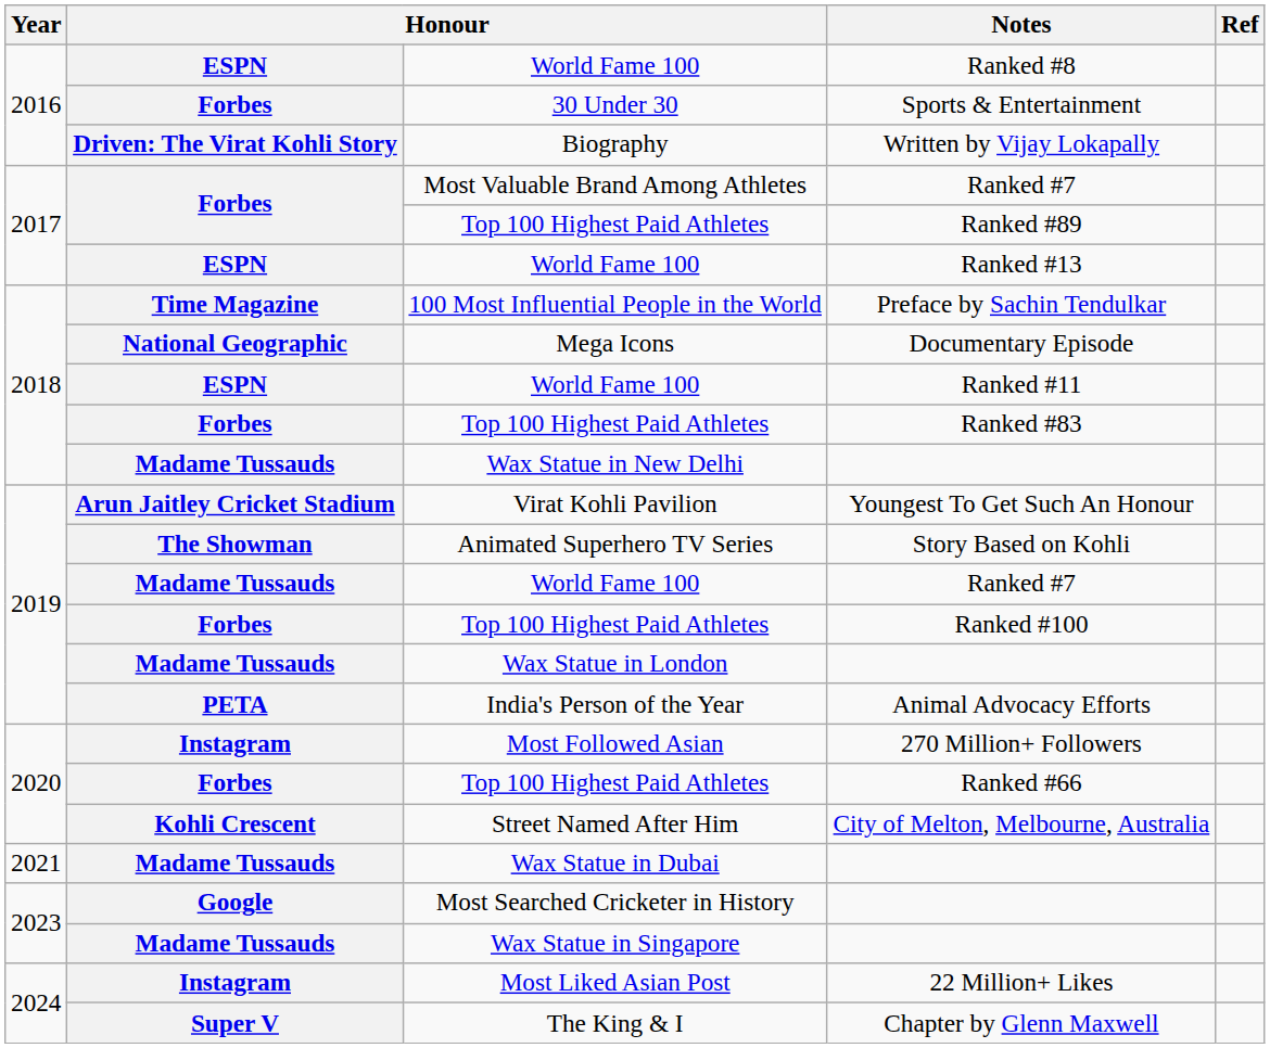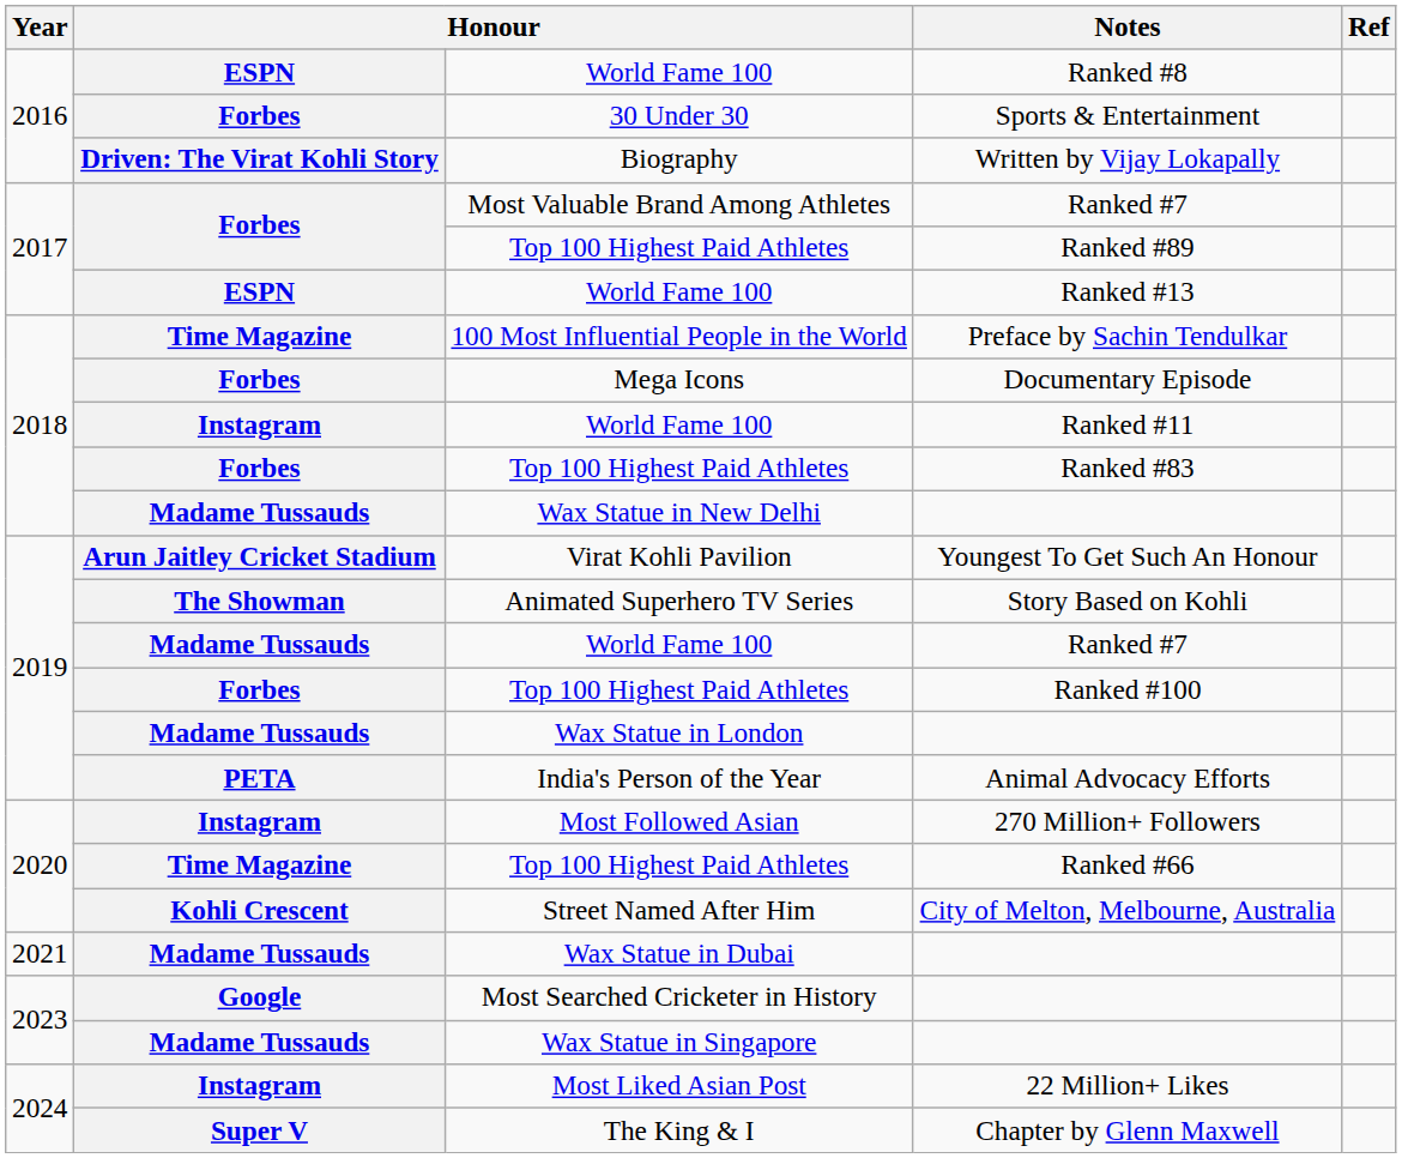 <table class="wikitable" style="text-align:center;">
 <tr>
 <th>Year</th>
 <th colspan=2>Honour</th>
 <th>Notes</th>
 <th>Ref</th>
 </tr>
 <tr>
 <td rowspan=3>2016</td>
 <th><a href='#'>ESPN</a></th>
 <td><a href='#'>World Fame 100</a></td>
 <td>Ranked #8</td>
 <td></td>
 </tr>
 <tr>
 <th><a href='#'>Forbes</a></th>
 <td><a href='#'>30 Under 30</a></td>
 <td>Sports & Entertainment</td>
 <td></td>
 </tr>
 <tr>
 <th><a href='#'>Driven: The Virat Kohli Story</a></th>
 <td>Biography</td>
 <td>Written by <a href='#'>Vijay Lokapally</a></td>
 <td></td>
 </tr>
 <tr>
 <td rowspan=3>2017</td>
 <th rowspan=2><a href='#'>Forbes</a></th>
 <td>Most Valuable Brand Among Athletes</td>
 <td>Ranked #7</td>
 <td></td>
 </tr>
 <tr>
 <td><a href='#'>Top 100 Highest Paid Athletes</a></td>
 <td>Ranked #89</td>
 <td></td>
 </tr>
 <tr>
 <th><a href='#'>ESPN</a></th>
 <td><a href='#'>World Fame 100</a></td>
 <td>Ranked #13</td>
 <td></td>
 </tr>
 <tr>
 <td rowspan=5>2018</td>
 <th><a href='#'>Time Magazine</a></th>
 <td><a href='#'>100 Most Influential People in the World</a></td>
 <td>Preface by <a href='#'>Sachin Tendulkar</a></td>
 <td></td>
 </tr>
 <tr>
-<th><a href='#'>National Geographic</a></th>
+<th><a href='#'>Forbes</a></th>
 <td>Mega Icons</td>
 <td>Documentary Episode</td>
 <td></td>
 </tr>
 <tr>
-<th><a href='#'>ESPN</a></th>
+<th><a href='#'>Instagram</a></th>
 <td><a href='#'>World Fame 100</a></td>
 <td>Ranked #11</td>
 <td></td>
 </tr>
 <tr>
 <th><a href='#'>Forbes</a></th>
 <td><a href='#'>Top 100 Highest Paid Athletes</a></td>
 <td>Ranked #83</td>
 <td></td>
 </tr>
 <tr>
 <th><a href='#'>Madame Tussauds</a></th>
 <td><a href='#'>Wax Statue in New Delhi</a></td>
 <td></td>
 <td></td>
 </tr>
 <tr>
 <td rowspan=6>2019</td>
 <th><a href='#'>Arun Jaitley Cricket Stadium</a></th>
 <td>Virat Kohli Pavilion</td>
 <td>Youngest To Get Such An Honour</td>
 <td></td>
 </tr>
 <tr>
 <th><a href='#'>The Showman</a></th>
 <td>Animated Superhero TV Series</td>
 <td>Story Based on Kohli</td>
 <td></td>
 </tr>
 <tr>
 <th><a href='#'>Madame Tussauds</a></th>
 <td><a href='#'>World Fame 100</a></td>
 <td>Ranked #7</td>
 <td></td>
 </tr>
 <tr>
 <th><a href='#'>Forbes</a></th>
 <td><a href='#'>Top 100 Highest Paid Athletes</a></td>
 <td>Ranked #100</td>
 <td></td>
 </tr>
 <tr>
 <th><a href='#'>Madame Tussauds</a></th>
 <td><a href='#'>Wax Statue in London</a></td>
 <td></td>
 <td></td>
 </tr>
 <tr>
 <th><a href='#'>PETA</a></th>
 <td>India's Person of the Year</td>
 <td>Animal Advocacy Efforts</td>
 <td></td>
 </tr>
 <tr>
 <td rowspan=3>2020</td>
 <th><a href='#'>Instagram</a></th>
 <td><a href='#'>Most Followed Asian</a></td>
 <td>270 Million+ Followers</td>
 <td></td>
 </tr>
 <tr>
-<th><a href='#'>Forbes</a></th>
+<th><a href='#'>Time Magazine</a></th>
 <td><a href='#'>Top 100 Highest Paid Athletes</a></td>
 <td>Ranked #66</td>
 <td></td>
 </tr>
 <tr>
 <th><a href='#'>Kohli Crescent</a></th>
 <td>Street Named After Him</td>
 <td><a href='#'>City of Melton</a>, <a href='#'>Melbourne</a>, <a href='#'>Australia</a></td>
 <td></td>
 </tr>
 <tr>
 <td>2021</td>
 <th><a href='#'>Madame Tussauds</a></th>
 <td><a href='#'>Wax Statue in Dubai</a></td>
 <td></td>
 <td></td>
 </tr>
 <tr>
 <td rowspan=2>2023</td>
 <th><a href='#'>Google</a></th>
 <td>Most Searched Cricketer in History</td>
 <td></td>
 <td></td>
 </tr>
 <tr>
 <th><a href='#'>Madame Tussauds</a></th>
 <td><a href='#'>Wax Statue in Singapore</a></td>
 <td></td>
 <td></td>
 </tr>
 <tr>
 <td rowspan=2>2024</td>
 <th><a href='#'>Instagram</a></th>
 <td><a href='#'>Most Liked Asian Post</a></td>
 <td>22 Million+ Likes</td>
 <td></td>
 </tr>
 <tr>
 <th><a href='#'>Super V</a></th>
 <td>The King & I</td>
 <td>Chapter by <a href='#'>Glenn Maxwell</a></td>
 <td></td>
 </tr>
 </table>
